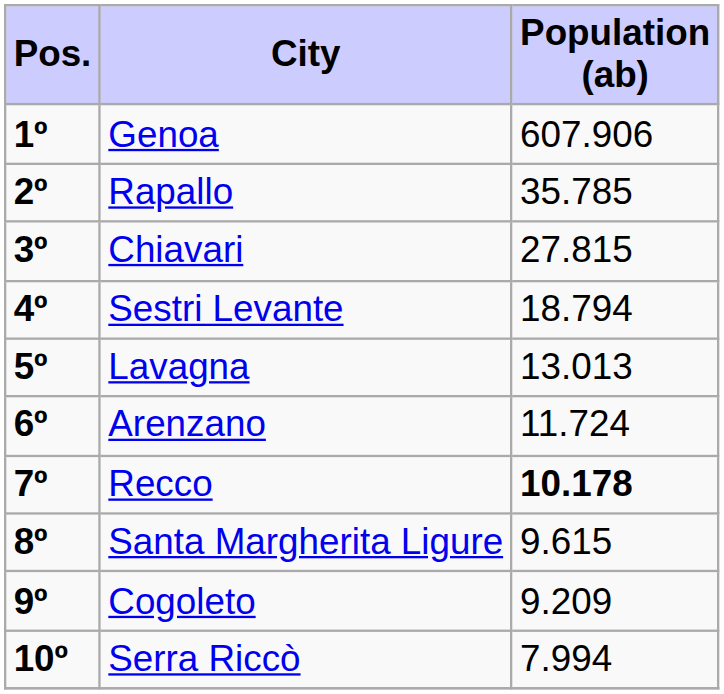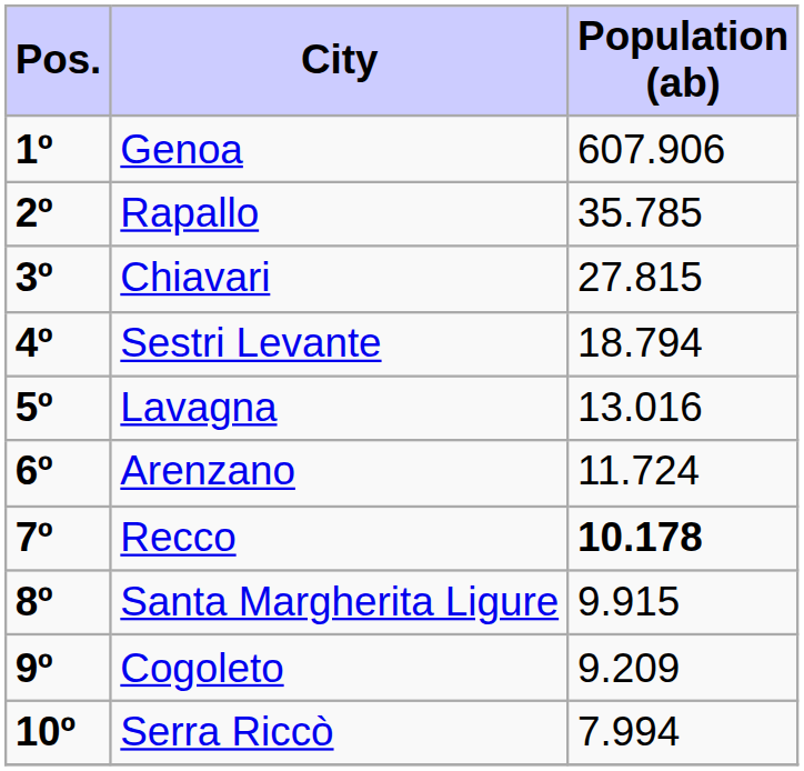 <table class="wikitable">
 <tr>
 <th style="background:#CCCCFF">Pos.</th>
 <th style="background:#CCCCFF">City</th>
 <th style="background:#CCCCFF">Population<br> (ab)</th>
 </tr>
 <tr>
 <td><strong>1º</strong></td>
 <td><a href='#'>Genoa</a></td>
 <td>607.906</td>
 </tr>
 <tr>
 <td><strong>2º</strong></td>
 <td><a href='#'>Rapallo</a></td>
 <td>35.785</td>
 </tr>
 <tr>
 <td><strong>3º</strong></td>
 <td><a href='#'>Chiavari</a></td>
 <td>27.815</td>
 </tr>
 <tr>
 <td><strong>4º</strong></td>
 <td><a href='#'>Sestri Levante</a></td>
 <td>18.794</td>
 </tr>
 <tr>
 <td><strong>5º</strong></td>
 <td><a href='#'>Lavagna</a></td>
-<td>13.013</td>
+<td>13.016</td>
 </tr>
 <tr>
 <td><strong>6º</strong></td>
 <td><a href='#'>Arenzano</a></td>
 <td>11.724</td>
 </tr>
 <tr>
 <td><strong>7º</strong></td>
 <td><a href='#'>Recco</a></td>
 <td><strong>10.178</strong></td>
 </tr>
 <tr>
 <td><strong>8º</strong></td>
 <td><a href='#'>Santa Margherita Ligure</a></td>
-<td>9.615</td>
+<td>9.915</td>
 </tr>
 <tr>
 <td><strong>9º</strong></td>
 <td><a href='#'>Cogoleto</a></td>
 <td>9.209</td>
 </tr>
 <tr>
 <td><strong>10º</strong></td>
 <td><a href='#'>Serra Riccò</a></td>
 <td>7.994</td>
 </tr>
 <tr>
 </tr>
 </table>
